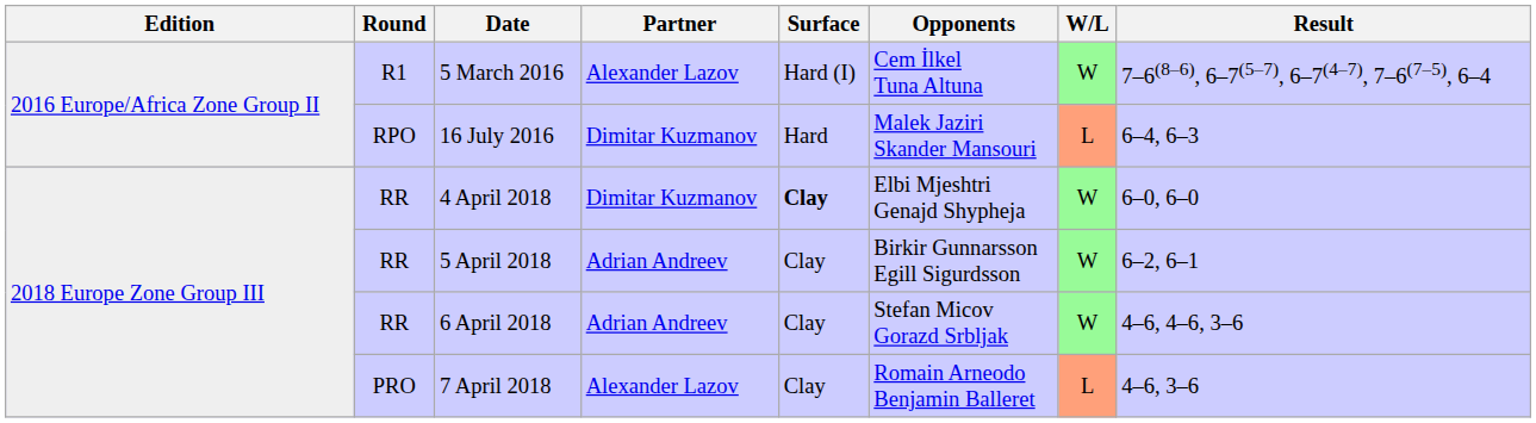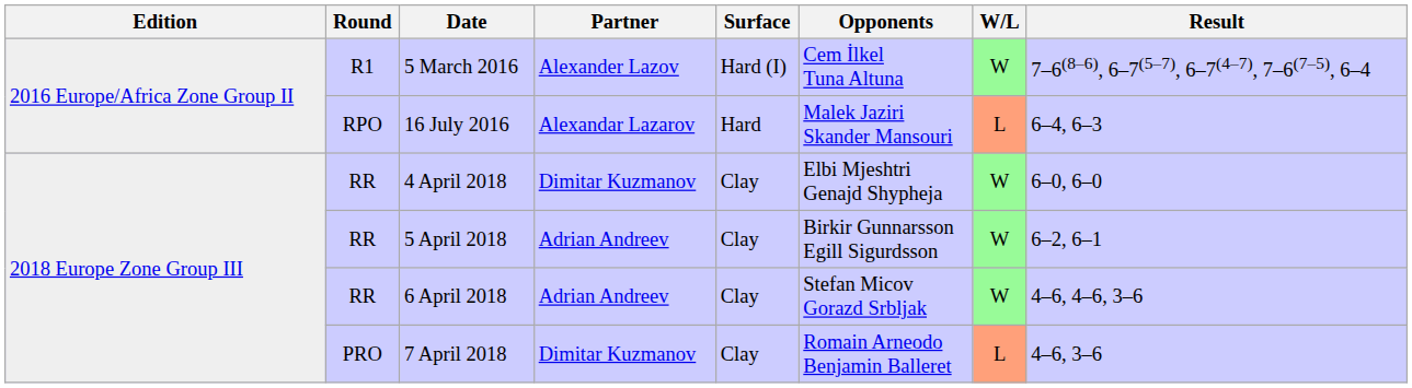 <table class="wikitable" style="font-size:95%;" width="1050">
 <tr>
 <th>Edition</th>
 <th>Round</th>
 <th>Date</th>
 <th>Partner</th>
 <th>Surface</th>
 <th>Opponents</th>
 <th>W/L</th>
 <th>Result</th>
 </tr>
 <tr bgcolor="#CCCCFF">
 <td bgcolor="#efefef" rowspan=2><a href='#'>2016 Europe/Africa Zone Group II</a></td>
 <td align="center">R1</td>
 <td>5 March 2016</td>
 <td> <a href='#'>Alexander Lazov</a></td>
 <td>Hard (I)</td>
 <td> <a href='#'>Cem İlkel</a><br> <a href='#'>Tuna Altuna</a></td>
 <td bgcolor="#98FB98" align="center">W</td>
 <td>7–6<sup>(8–6)</sup>, 6–7<sup>(5–7)</sup>, 6–7<sup>(4–7)</sup>, 7–6<sup>(7–5)</sup>, 6–4</td>
 </tr>
 <tr bgcolor=#CCCCFF>
 <td align=center>RPO</td>
 <td>16 July 2016</td>
-<td> <a href='#'>Dimitar Kuzmanov</a></td>
+<td> <a href='#'>Alexandar Lazarov</a></td>
 <td>Hard</td>
 <td> <a href='#'>Malek Jaziri</a><br> <a href='#'>Skander Mansouri</a></td>
 <td bgcolor=#FFA07A align=center>L</td>
 <td>6–4, 6–3</td>
 </tr>
 <tr bgcolor=#CCCCFF>
 <td bgcolor=#efefef rowspan=4><a href='#'>2018 Europe Zone Group III</a></td>
 <td align=center>RR</td>
 <td>4 April 2018</td>
 <td> <a href='#'>Dimitar Kuzmanov</a></td>
-<td><strong>Clay</strong></td>
+<td>Clay</td>
 <td> Elbi Mjeshtri<br> Genajd Shypheja</td>
 <td bgcolor=#98FB98 align=center>W</td>
 <td>6–0, 6–0</td>
 </tr>
 <tr bgcolor=#CCCCFF>
 <td align=center>RR</td>
 <td>5 April 2018</td>
 <td> <a href='#'>Adrian Andreev</a></td>
 <td>Clay</td>
 <td> Birkir Gunnarsson<br> Egill Sigurdsson</td>
 <td bgcolor=#98FB98 align=center>W</td>
 <td>6–2, 6–1</td>
 </tr>
 <tr bgcolor=#CCCCFF>
 <td align=center>RR</td>
 <td>6 April 2018</td>
 <td> <a href='#'>Adrian Andreev</a></td>
 <td>Clay</td>
 <td> Stefan Micov<br> <a href='#'>Gorazd Srbljak</a></td>
 <td bgcolor=#98FB98 align=center>W</td>
 <td>4–6, 4–6, 3–6</td>
 </tr>
 <tr bgcolor=#CCCCFF>
 <td align=center>PRO</td>
 <td>7 April 2018</td>
-<td> <a href='#'>Alexander Lazov</a></td>
+<td> <a href='#'>Dimitar Kuzmanov</a></td>
 <td>Clay</td>
 <td> <a href='#'>Romain Arneodo</a><br> <a href='#'>Benjamin Balleret</a></td>
 <td bgcolor=#FFA07A align=center>L</td>
 <td>4–6, 3–6</td>
 </tr>
 </table>
